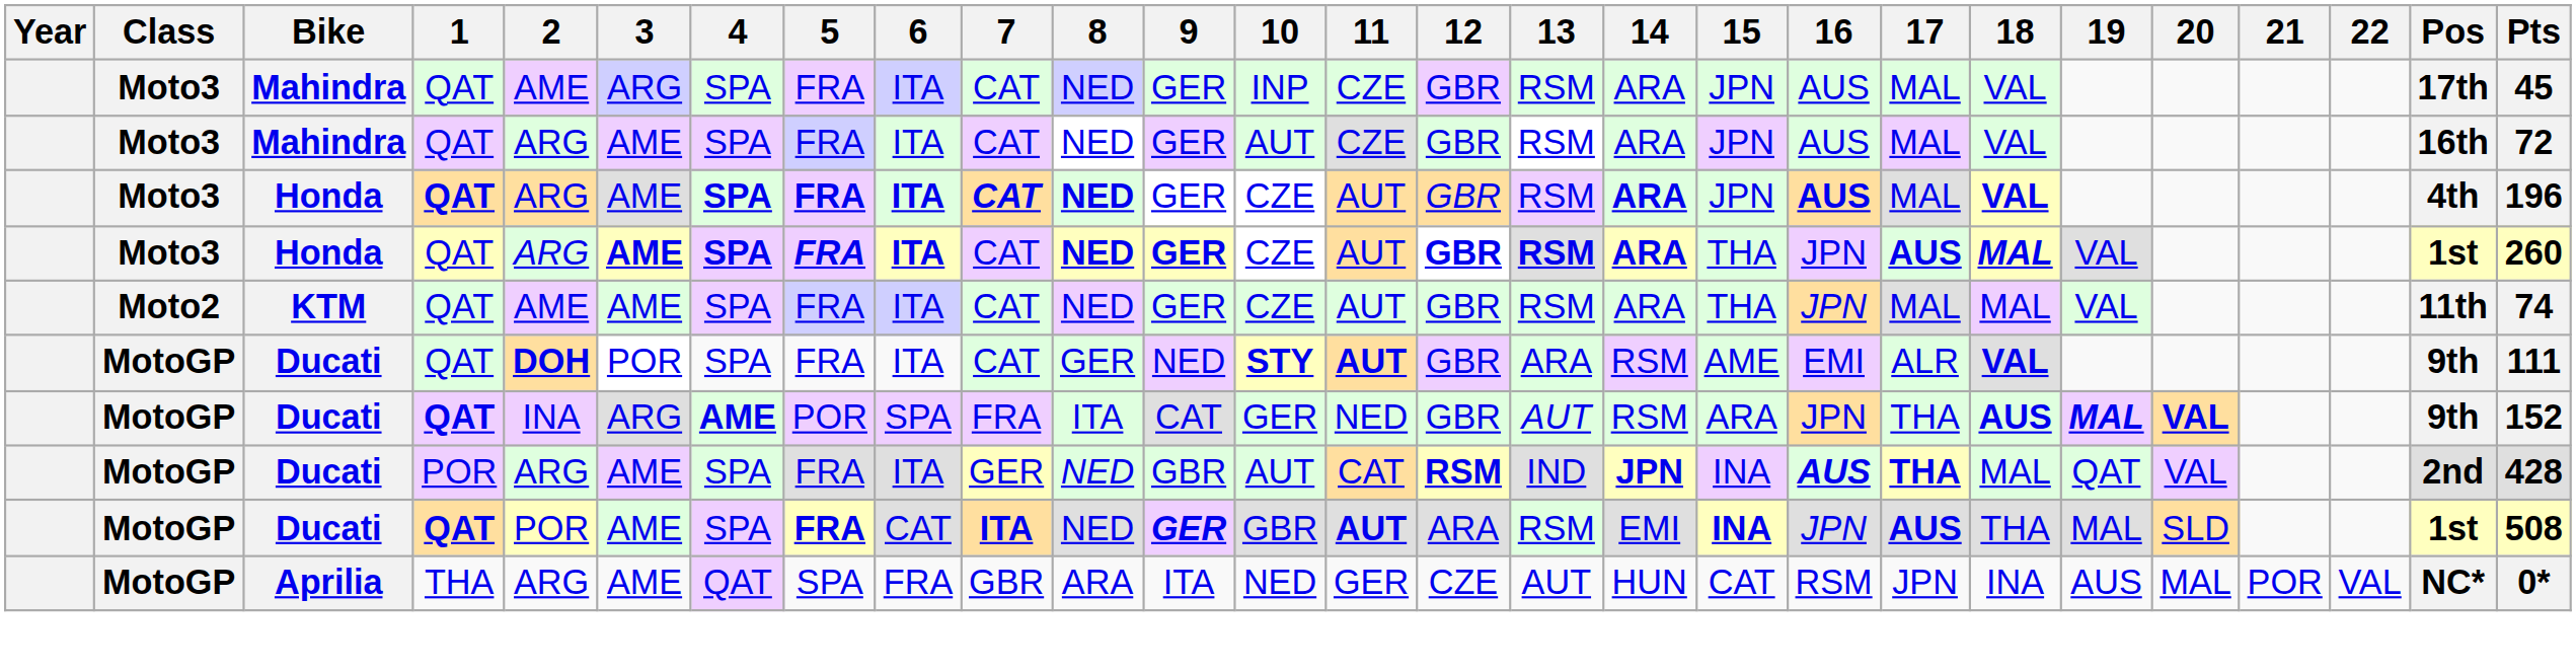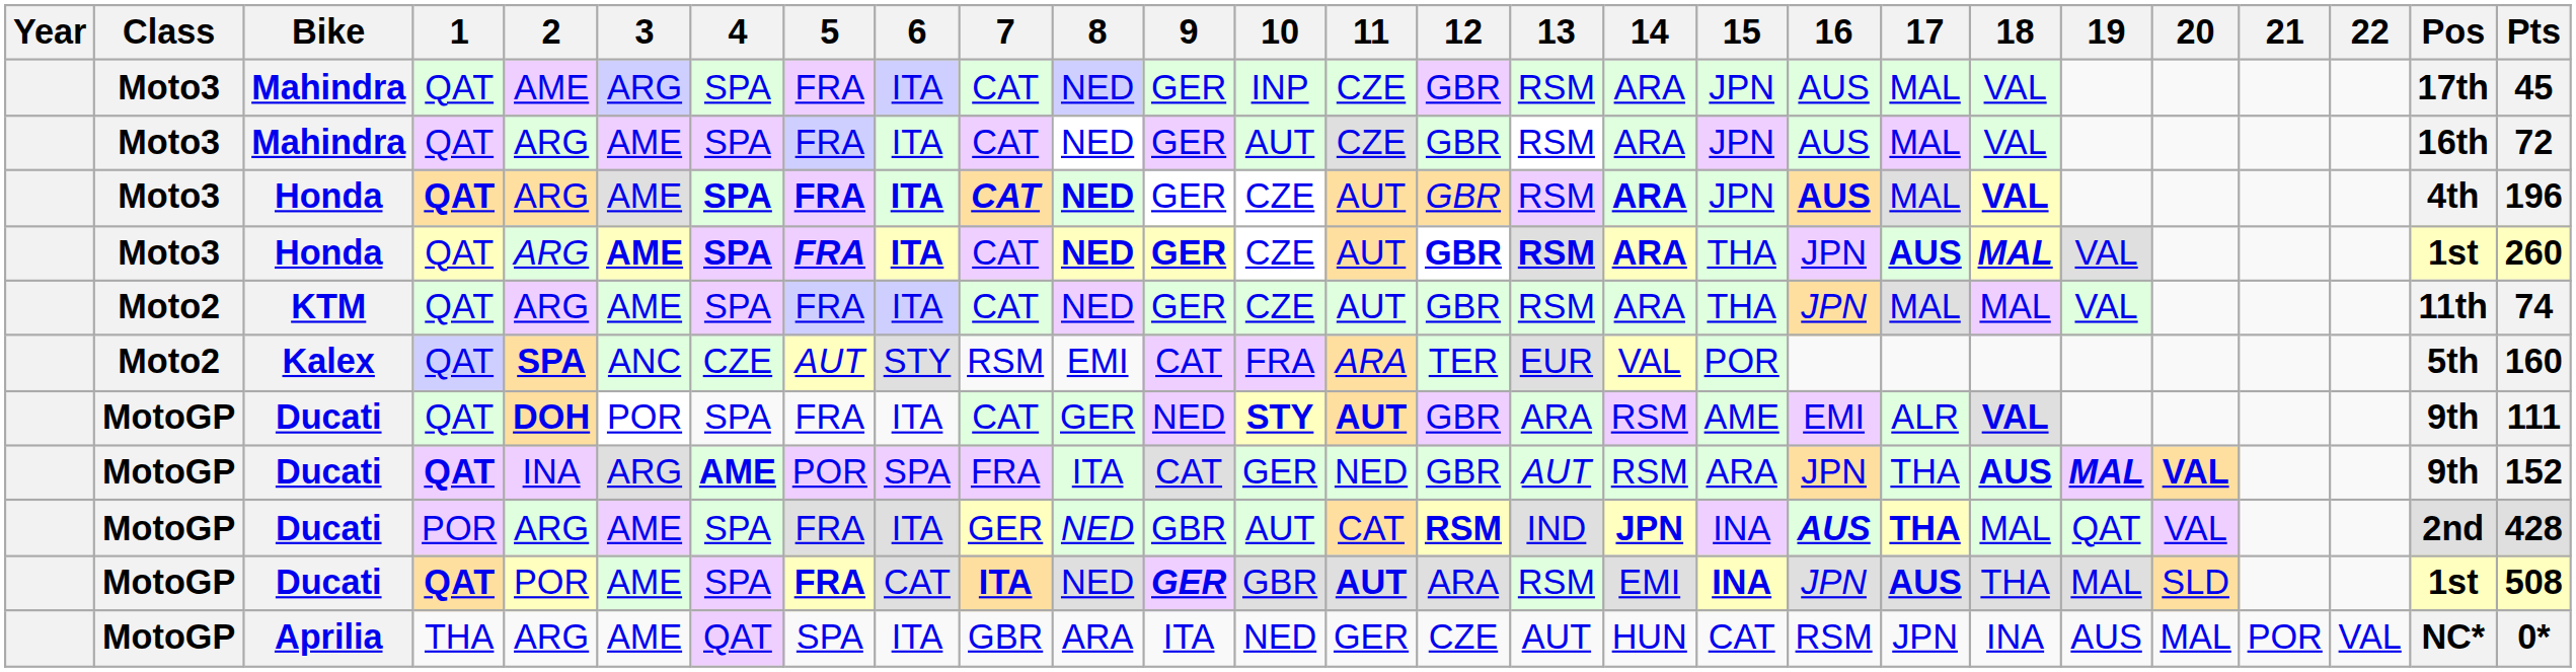 <table class="wikitable" style="text-align:center;">
 <tr>
 <th>Year</th>
 <th>Class</th>
 <th>Bike</th>
 <th>1</th>
 <th>2</th>
 <th>3</th>
 <th>4</th>
 <th>5</th>
 <th>6</th>
 <th>7</th>
 <th>8</th>
 <th>9</th>
 <th>10</th>
 <th>11</th>
 <th>12</th>
 <th>13</th>
 <th>14</th>
 <th>15</th>
 <th>16</th>
 <th>17</th>
 <th>18</th>
 <th>19</th>
 <th>20</th>
 <th>21</th>
 <th>22</th>
 <th>Pos</th>
 <th>Pts</th>
 </tr>
 <tr>
 <th></th>
 <th>Moto3</th>
 <th><a href='#'>Mahindra</a></th>
 <td style="background:#dfffdf;"><a href='#'>QAT</a><br></td>
 <td style="background:#efcfff;"><a href='#'>AME</a><br></td>
 <td style="background:#CFCFFF;"><a href='#'>ARG</a><br></td>
 <td style="background:#dfffdf;"><a href='#'>SPA</a><br></td>
 <td style="background:#efcfff;"><a href='#'>FRA</a><br></td>
 <td style="background:#CFCFFF;"><a href='#'>ITA</a><br></td>
 <td style="background:#dfffdf;"><a href='#'>CAT</a><br></td>
 <td style="background:#CFCFFF;"><a href='#'>NED</a><br></td>
 <td style="background:#dfffdf;"><a href='#'>GER</a><br></td>
 <td style="background:#dfffdf;"><a href='#'>INP</a><br></td>
 <td style="background:#dfffdf;"><a href='#'>CZE</a><br></td>
 <td style="background:#efcfff;"><a href='#'>GBR</a><br></td>
 <td style="background:#dfffdf;"><a href='#'>RSM</a><br></td>
 <td style="background:#dfffdf;"><a href='#'>ARA</a><br></td>
 <td style="background:#dfffdf;"><a href='#'>JPN</a><br></td>
 <td style="background:#dfffdf;"><a href='#'>AUS</a><br></td>
 <td style="background:#dfffdf;"><a href='#'>MAL</a><br></td>
 <td style="background:#dfffdf;"><a href='#'>VAL</a><br></td>
 <td></td>
 <td></td>
 <td></td>
 <td></td>
 <th>17th</th>
 <th>45</th>
 </tr>
 <tr>
 <th></th>
 <th>Moto3</th>
 <th><a href='#'>Mahindra</a></th>
 <td style="background:#efcfff;"><a href='#'>QAT</a><br></td>
 <td style="background:#dfffdf;"><a href='#'>ARG</a><br></td>
 <td style="background:#efcfff;"><a href='#'>AME</a><br></td>
 <td style="background:#efcfff;"><a href='#'>SPA</a><br></td>
 <td style="background:#CFCFFF;"><a href='#'>FRA</a><br></td>
 <td style="background:#dfffdf;"><a href='#'>ITA</a><br></td>
 <td style="background:#efcfff;"><a href='#'>CAT</a><br></td>
 <td style="background:#ffffff;"><a href='#'>NED</a><br></td>
 <td style="background:#efcfff;"><a href='#'>GER</a><br></td>
 <td style="background:#dfffdf;"><a href='#'>AUT</a><br></td>
 <td style="background:#dfdfdf;"><a href='#'>CZE</a><br></td>
 <td style="background:#dfffdf;"><a href='#'>GBR</a><br></td>
 <td style="background:#ffffff;"><a href='#'>RSM</a><br></td>
 <td style="background:#dfffdf;"><a href='#'>ARA</a><br></td>
 <td style="background:#efcfff;"><a href='#'>JPN</a><br></td>
 <td style="background:#dfffdf;"><a href='#'>AUS</a><br></td>
 <td style="background:#efcfff;"><a href='#'>MAL</a><br></td>
 <td style="background:#dfffdf;"><a href='#'>VAL</a><br></td>
 <td></td>
 <td></td>
 <td></td>
 <td></td>
 <th>16th</th>
 <th>72</th>
 </tr>
 <tr>
 <th></th>
 <th>Moto3</th>
 <th><a href='#'>Honda</a></th>
 <td style="background:#ffdf9f;"><strong><a href='#'>QAT</a></strong><br></td>
 <td style="background:#ffdf9f;"><a href='#'>ARG</a><br></td>
 <td style="background:#dfdfdf;"><a href='#'>AME</a><br></td>
 <td style="background:#dfffdf;"><strong><a href='#'>SPA</a></strong><br></td>
 <td style="background:#efcfff;"><strong><a href='#'>FRA</a></strong><br></td>
 <td style="background:#dfffdf;"><strong><a href='#'>ITA</a></strong><br></td>
 <td style="background:#ffdf9f;"><strong><em><a href='#'>CAT</a></em></strong><br></td>
 <td style="background:#dfffdf;"><strong><a href='#'>NED</a></strong><br></td>
 <td style="background:#ffffff;"><a href='#'>GER</a><br></td>
 <td style="background:#ffffff;"><a href='#'>CZE</a><br></td>
 <td style="background:#ffdf9f;"><a href='#'>AUT</a><br></td>
 <td style="background:#ffdf9f;"><em><a href='#'>GBR</a></em><br></td>
 <td style="background:#efcfff;"><a href='#'>RSM</a><br></td>
 <td style="background:#dfffdf;"><strong><a href='#'>ARA</a></strong><br></td>
 <td style="background:#dfffdf;"><a href='#'>JPN</a><br></td>
 <td style="background:#ffdf9f;"><strong> <a href='#'>AUS</a></strong><br></td>
 <td style="background:#dfdfdf;"><a href='#'>MAL</a><br></td>
 <td style="background:#ffffbf;"><strong><a href='#'>VAL</a></strong><br></td>
 <td></td>
 <td></td>
 <td></td>
 <td></td>
 <th>4th</th>
 <th>196</th>
 </tr>
 <tr>
 <th></th>
 <th>Moto3</th>
 <th><a href='#'>Honda</a></th>
 <td style="background:#FFFFBF;"><a href='#'>QAT</a><br></td>
 <td style="background:#DFFFDF;"><em><a href='#'>ARG</a></em><br></td>
 <td style="background:#FFFFBF;"><strong><a href='#'>AME</a></strong><br></td>
 <td style="background:#EFCFFF;"><strong><a href='#'>SPA</a></strong><br></td>
 <td style="background:#EFCFFF;"><strong><em><a href='#'>FRA</a></em></strong><br></td>
 <td style="background:#FFFFBF;"><strong><a href='#'>ITA</a></strong><br></td>
 <td style="background:#EFCFFF;"><a href='#'>CAT</a><br></td>
 <td style="background:#FFFFBF;"><strong><a href='#'>NED</a></strong><br></td>
 <td style="background:#FFFFBF;"><strong><a href='#'>GER</a></strong><br></td>
 <td style="background:#FFFFFF;"><a href='#'>CZE</a><br></td>
 <td style="background:#ffdf9f;"><a href='#'>AUT</a><br></td>
 <td style="background:#FFFFFF;"><strong><a href='#'>GBR</a></strong><br></td>
 <td style="background:#dfdfdf;"><strong><a href='#'>RSM</a></strong><br></td>
 <td style="background:#FFFFBF;"><strong><a href='#'>ARA</a></strong><br></td>
 <td style="background:#DFFFDF;"><a href='#'>THA</a><br></td>
 <td style="background:#EFCFFF;"><a href='#'>JPN</a><br></td>
 <td style="background:#DFFFDF;"><strong><a href='#'>AUS</a></strong><br></td>
 <td style="background:#FFFFBF;"><strong><em><a href='#'>MAL</a></em></strong><br></td>
 <td style="background:#dfdfdf;"><a href='#'>VAL</a><br></td>
 <td></td>
 <td></td>
 <td></td>
 <th style="background:#FFFFBF;">1st</th>
 <th style="background:#FFFFBF;">260</th>
 </tr>
 <tr>
 <th></th>
 <th>Moto2</th>
 <th><a href='#'>KTM</a></th>
 <td style="background:#dfffdf;"><a href='#'>QAT</a><br></td>
-<td style="background:#efcfff;"><a href='#'>AME</a><br></td>
+<td style="background:#efcfff;"><a href='#'>ARG</a><br></td>
 <td style="background:#dfffdf;"><a href='#'>AME</a><br></td>
 <td style="background:#efcfff;"><a href='#'>SPA</a><br></td>
 <td style="background:#cfcfff;"><a href='#'>FRA</a><br></td>
 <td style="background:#cfcfff;"><a href='#'>ITA</a><br></td>
 <td style="background:#dfffdf;"><a href='#'>CAT</a><br></td>
 <td style="background:#efcfff;"><a href='#'>NED</a><br></td>
 <td style="background:#dfffdf;"><a href='#'>GER</a><br></td>
 <td style="background:#dfffdf;"><a href='#'>CZE</a><br></td>
 <td style="background:#dfffdf;"><a href='#'>AUT</a><br></td>
 <td style="background:#dfffdf;"><a href='#'>GBR</a><br></td>
 <td style="background:#dfffdf;"><a href='#'>RSM</a><br></td>
 <td style="background:#dfffdf;"><a href='#'>ARA</a><br></td>
 <td style="background:#dfffdf;"><a href='#'>THA</a><br></td>
 <td style="background:#ffdf9f;"><em><a href='#'>JPN</a></em><br></td>
 <td style="background:#dfdfdf;"><a href='#'>MAL</a><br></td>
 <td style="background:#efcfff;"><a href='#'>MAL</a><br></td>
 <td style="background:#dfffdf;"><a href='#'>VAL</a><br></td>
 <td></td>
 <td></td>
 <td></td>
 <th>11th</th>
 <th>74</th>
+</tr>
+<tr>
+<th></th>
+<th>Moto2</th>
+<th><a href='#'>Kalex</a></th>
+<td style="background:#cfcfff;"><a href='#'>QAT</a><br></td>
+<td style="background:#ffdf9f;"><strong><a href='#'>SPA</a></strong><br></td>
+<td style="background:#dfffdf;"><a href='#'>ANC</a><br></td>
+<td style="background:#dfffdf;"><a href='#'>CZE</a><br></td>
+<td style="background:#ffffbf;"><em><a href='#'>AUT</a></em><br></td>
+<td style="background:#dfdfdf;"><a href='#'>STY</a><br></td>
+<td><a href='#'>RSM</a></td>
+<td><a href='#'>EMI</a></td>
+<td style="background:#efcfff;"><a href='#'>CAT</a><br></td>
+<td style="background:#efcfff;"><a href='#'>FRA</a><br></td>
+<td style="background:#ffdf9f;"><em><a href='#'>ARA</a></em><br></td>
+<td style="background:#dfffdf;"><a href='#'>TER</a><br></td>
+<td style="background:#dfdfdf;"><a href='#'>EUR</a><br></td>
+<td style="background:#ffffbf;"><a href='#'>VAL</a><br></td>
+<td style="background:#dfffdf;"><a href='#'>POR</a><br></td>
+<td></td>
+<td></td>
+<td></td>
+<td></td>
+<td></td>
+<td></td>
+<td></td>
+<th>5th</th>
+<th>160</th>
 </tr>
 <tr>
 <th></th>
 <th>MotoGP</th>
 <th><a href='#'>Ducati</a></th>
 <td style="background:#dfffdf;"><a href='#'>QAT</a><br></td>
 <td style="background:#ffdf9f;"><strong><a href='#'>DOH</a></strong><br></td>
 <td style="background:#ffffff;"><a href='#'>POR</a><br></td>
 <td><a href='#'>SPA</a></td>
 <td><a href='#'>FRA</a></td>
 <td><a href='#'>ITA</a></td>
 <td style="background:#dfffdf;"><a href='#'>CAT</a><br></td>
 <td style="background:#dfffdf;"><a href='#'>GER</a><br></td>
 <td style="background:#efcfff;"><a href='#'>NED</a><br></td>
 <td style="background:#ffffbf;"><strong><a href='#'>STY</a></strong><br></td>
 <td style="background:#ffdf9f;"><strong><a href='#'>AUT</a></strong><br></td>
 <td style="background:#efcfff;"><a href='#'>GBR</a><br></td>
 <td style="background:#dfffdf;"><a href='#'>ARA</a><br></td>
 <td style="background:#efcfff;"><a href='#'>RSM</a><br></td>
 <td style="background:#dfffdf;"><a href='#'>AME</a><br></td>
 <td style="background:#efcfff;"><a href='#'>EMI</a><br></td>
 <td style="background:#dfffdf;"><a href='#'>ALR</a><br></td>
 <td style="background:#dfdfdf;"><strong><a href='#'>VAL</a></strong><br></td>
 <td></td>
 <td></td>
 <td></td>
 <td></td>
 <th>9th</th>
 <th>111</th>
 </tr>
 <tr>
 <th></th>
 <th>MotoGP</th>
 <th><a href='#'>Ducati</a></th>
 <td style="background:#efcfff;"><strong><a href='#'>QAT</a></strong><br></td>
 <td style="background:#efcfff;"><a href='#'>INA</a><br></td>
 <td style="background:#dfdfdf;"><a href='#'>ARG</a><br></td>
 <td style="background:#dfffdf;"><strong><a href='#'>AME</a></strong><br></td>
 <td style="background:#efcfff;"><a href='#'>POR</a><br></td>
 <td style="background:#efcfff;"><a href='#'>SPA</a><br></td>
 <td style="background:#efcfff;"><a href='#'>FRA</a><br></td>
 <td style="background:#dfffdf;"><a href='#'>ITA</a><br></td>
 <td style="background:#dfdfdf;"><a href='#'>CAT</a><br></td>
 <td style="background:#dfffdf;"><a href='#'>GER</a><br></td>
 <td style="background:#dfffdf;"><a href='#'>NED</a><br></td>
 <td style="background:#dfffdf;"><a href='#'>GBR</a><br></td>
 <td style="background:#dfffdf;"><em><a href='#'>AUT</a></em><br></td>
 <td style="background:#dfffdf;"><a href='#'>RSM</a><br></td>
 <td style="background:#dfffdf;"><a href='#'>ARA</a><br></td>
 <td style="background:#ffdf9f;"><a href='#'>JPN</a><br></td>
 <td style="background:#dfffdf;"><a href='#'>THA</a><br></td>
 <td style="background:#dfffdf;"><strong><a href='#'>AUS</a></strong><br></td>
 <td style="background:#efcfff;"><strong><em><a href='#'>MAL</a></em></strong><br></td>
 <td style="background:#ffdf9f;"><strong><a href='#'>VAL</a></strong><br></td>
 <td></td>
 <td></td>
 <th>9th</th>
 <th>152</th>
 </tr>
 <tr>
 <th></th>
 <th>MotoGP</th>
 <th><a href='#'>Ducati</a></th>
 <td style="background:#efcfff;"><a href='#'>POR</a><br></td>
 <td style="background:#dfffdf;"><a href='#'>ARG</a><br></td>
 <td style="background:#efcfff;"><a href='#'>AME</a><br></td>
 <td style="background:#dfffdf;"><a href='#'>SPA</a><br></td>
 <td style="background:#dfdfdf;"><a href='#'>FRA</a><br></td>
 <td style="background:#dfdfdf;"><a href='#'>ITA</a><br></td>
 <td style="background:#ffffbf;"><a href='#'>GER</a><br></td>
 <td style="background:#dfffdf;"><em><a href='#'>NED</a><br></em></td>
 <td style="background:#dfffdf;"><a href='#'>GBR</a><br></td>
 <td style="background:#dfffdf;"><a href='#'>AUT</a><br></td>
 <td style="background:#ffdf9f;"><a href='#'>CAT</a><br></td>
 <td style="background:#ffffbf;"><strong><a href='#'>RSM</a></strong><br></td>
 <td style="background:#dfdfdf;"><a href='#'>IND</a><br></td>
 <td style="background:#ffffbf;"><strong><a href='#'>JPN</a></strong><br></td>
 <td style="background:#efcfff;"><a href='#'>INA</a><br></td>
 <td style="background:#dfffdf;"><strong><em><a href='#'>AUS</a></em></strong><br></td>
 <td style="background:#ffffbf;"><strong><a href='#'>THA</a></strong><br></td>
 <td style="background:#dfffdf;"><a href='#'>MAL</a><br></td>
 <td style="background:#dfffdf;"><a href='#'>QAT</a><br></td>
 <td style="background:#efcfff;"><a href='#'>VAL</a><br></td>
 <td></td>
 <td></td>
 <th style="background:#dfdfdf;">2nd</th>
 <th style="background:#dfdfdf;">428</th>
 </tr>
 <tr>
 <th></th>
 <th>MotoGP</th>
 <th><a href='#'>Ducati</a></th>
 <td style="background:#ffdf9f;"><strong><a href='#'>QAT</a></strong><br></td>
 <td style="background:#ffffbf;"><a href='#'>POR</a><br></td>
 <td style="background:#dfffdf;"><a href='#'>AME</a><br></td>
 <td style="background:#efcfff;"><a href='#'>SPA</a><br></td>
 <td style="background:#ffffbf;"><strong><a href='#'>FRA</a></strong><br></td>
 <td style="background:#dfdfdf;"><a href='#'>CAT</a><br></td>
 <td style="background:#ffdf9f;"><strong><a href='#'>ITA</a></strong><br> </td>
 <td style="background:#dfdfdf;"><a href='#'>NED</a><br></td>
 <td style="background:#efcfff;"><strong><em><a href='#'>GER</a></em></strong><br></td>
 <td style="background:#dfdfdf;"><a href='#'>GBR</a><br></td>
 <td style="background:#dfdfdf;"><strong><a href='#'>AUT</a></strong><br></td>
 <td style="background:#dfdfdf;"><a href='#'>ARA</a><br></td>
 <td style="background:#dfffdf;"><a href='#'>RSM</a><br></td>
 <td style="background:#dfdfdf;"><a href='#'>EMI</a><br></td>
 <td style="background:#ffffbf;"><strong><a href='#'>INA</a></strong><br></td>
 <td style="background:#dfdfdf;"><em><a href='#'>JPN</a></em><br></td>
 <td style="background:#dfdfdf;"><strong><a href='#'>AUS</a></strong><br></td>
 <td style="background:#dfdfdf;"><a href='#'>THA</a><br></td>
 <td style="background:#dfdfdf;"><a href='#'>MAL</a><br></td>
 <td style="background:#ffdf9f;"><a href='#'>SLD</a><br></td>
 <td></td>
 <td></td>
 <th style="background:#ffffbf;">1st</th>
 <th style="background:#ffffbf;">508</th>
 </tr>
 <tr>
 <th></th>
 <th>MotoGP</th>
 <th><a href='#'>Aprilia</a></th>
 <td><a href='#'>THA</a></td>
 <td><a href='#'>ARG</a></td>
 <td><a href='#'>AME</a></td>
 <td style="background:#EFCFFF;"><a href='#'>QAT</a><br></td>
 <td><a href='#'>SPA</a></td>
-<td><a href='#'>FRA</a></td>
+<td><a href='#'>ITA</a></td>
 <td><a href='#'>GBR</a></td>
 <td><a href='#'>ARA</a></td>
 <td><a href='#'>ITA</a></td>
 <td><a href='#'>NED</a></td>
 <td><a href='#'>GER</a></td>
 <td><a href='#'>CZE</a></td>
 <td><a href='#'>AUT</a></td>
 <td><a href='#'>HUN</a></td>
 <td><a href='#'>CAT</a></td>
 <td><a href='#'>RSM</a></td>
 <td><a href='#'>JPN</a></td>
 <td><a href='#'>INA</a></td>
 <td><a href='#'>AUS</a></td>
 <td><a href='#'>MAL</a></td>
 <td><a href='#'>POR</a></td>
 <td><a href='#'>VAL</a></td>
 <th>NC*</th>
 <th>0*</th>
 </tr>
 </table>
